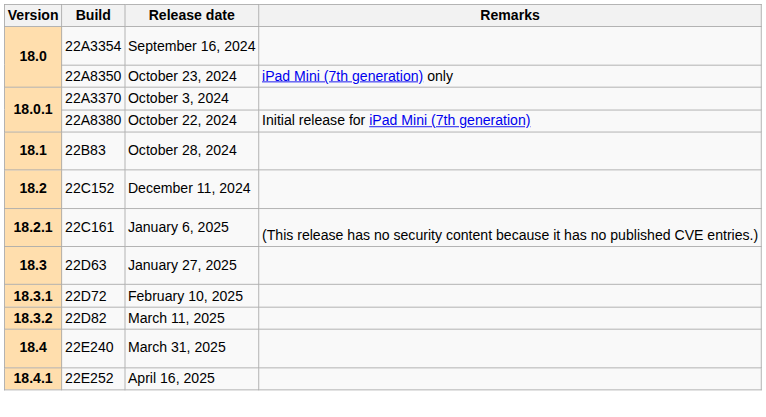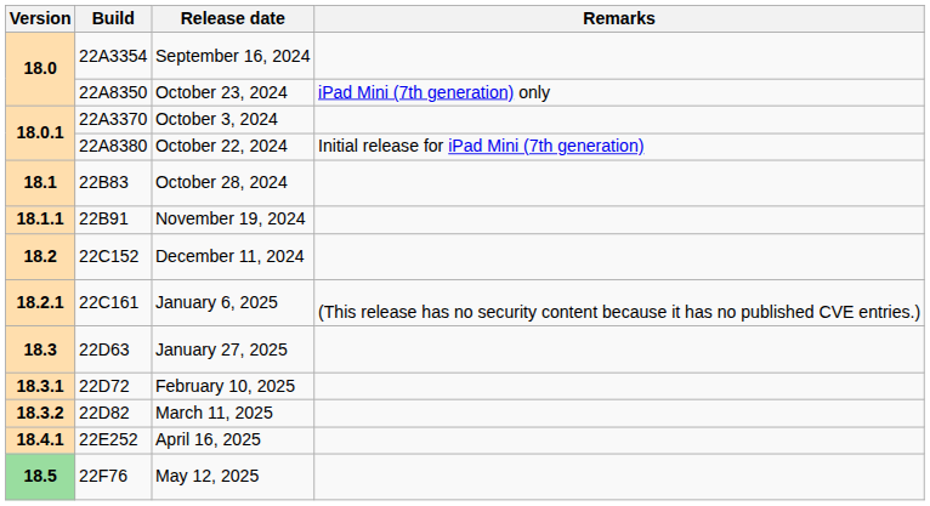 <table class="wikitable">
 <tr>
 <th>Version</th>
 <th>Build</th>
 <th>Release date</th>
 <th>Remarks</th>
 </tr>
 <tr>
 <th style="background:#FFDEAD;" rowspan=2>18.0</th>
 <td>22A3354</td>
 <td>September 16, 2024</td>
 <td><br><br></td>
 </tr>
 <tr>
 <td>22A8350</td>
 <td>October 23, 2024</td>
 <td><a href='#'>iPad Mini (7th generation)</a> only</td>
 </tr>
 <tr>
 <th style="background:#FFDEAD;" rowspan=2>18.0.1</th>
 <td>22A3370</td>
 <td>October 3, 2024</td>
 <td><br></td>
 </tr>
 <tr>
 <td>22A8380</td>
 <td>October 22, 2024</td>
 <td>Initial release for <a href='#'>iPad Mini (7th generation)</a></td>
 </tr>
 <tr>
 <th style="background:#FFDEAD;">18.1</th>
 <td>22B83</td>
 <td>October 28, 2024</td>
 <td><br><br></td>
 </tr>
 <tr>
+<th style="background:#FFDEAD;">18.1.1</th>
+<td>22B91</td>
+<td>November 19, 2024</td>
+<td><br></td>
+</tr>
+<tr>
 <th style="background:#FFDEAD;">18.2</th>
 <td>22C152</td>
 <td>December 11, 2024</td>
 <td><br><br></td>
 </tr>
 <tr>
 <th style="background:#FFDEAD;">18.2.1</th>
 <td>22C161</td>
 <td>January 6, 2025</td>
 <td><br>(This release has no security content because it has no published CVE entries.)</td>
 </tr>
 <tr>
 <th style="background:#FFDEAD;">18.3</th>
 <td>22D63</td>
 <td>January 27, 2025</td>
 <td><br><br></td>
 </tr>
 <tr>
 <th style="background:#FFDEAD;">18.3.1</th>
 <td>22D72</td>
 <td>February 10, 2025</td>
 <td><br></td>
 </tr>
 <tr>
 <th style="background:#FFDEAD;">18.3.2</th>
 <td>22D82</td>
 <td>March 11, 2025</td>
 <td><br></td>
 </tr>
 <tr>
-<th style="background:#FFDEAD;">18.4</th>
-<td>22E240</td>
-<td>March 31, 2025</td>
-<td><br><br></td>
-</tr>
-<tr>
 <th style="background:#FFDEAD;">18.4.1</th>
 <td>22E252</td>
 <td>April 16, 2025</td>
 <td><br></td>
 </tr>
+<tr>
+<th style="background:#99DD9F;">18.5</th>
+<td>22F76</td>
+<td>May 12, 2025</td>
+<td><br><br></td>
+</tr>
 </table>
